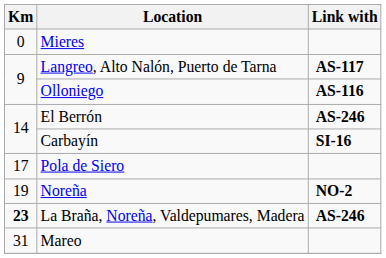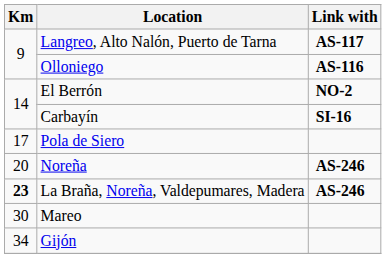 <table class="wikitable">
 <tr>
 <th>Km</th>
 <th>Location</th>
 <th>Link with</th>
-</tr>
-<tr>
-<td align="center">0</td>
-<td><a href='#'>Mieres</a></td>
-<td></td>
 </tr>
 <tr>
 <td align="center" rowspan=2>9</td>
 <td><a href='#'>Langreo</a>, Alto Nalón, Puerto de Tarna</td>
 <td><span><strong> AS-117 </strong></span></td>
 </tr>
 <tr>
 <td><a href='#'>Olloniego</a></td>
 <td><span><strong> AS-116 </strong></span></td>
 </tr>
 <tr>
 <td align="center" rowspan=2>14</td>
 <td>El Berrón</td>
-<td><span><strong> AS-246 </strong></span></td>
+<td><span><strong> NO-2 </strong></span></td>
 </tr>
 <tr>
 <td>Carbayín</td>
 <td><span><strong> SI-16 </strong></span></td>
 </tr>
 <tr>
 <td align="center">17</td>
 <td><a href='#'>Pola de Siero</a></td>
 <td></td>
 </tr>
 <tr>
-<td align="center">19</td>
+<td align="center">20</td>
 <td><a href='#'>Noreña</a></td>
-<td><span><strong> NO-2 </strong></span></td>
+<td><span><strong> AS-246 </strong></span></td>
 </tr>
 <tr>
 <td align="center"><strong>23</strong></td>
 <td>La Braña, <a href='#'>Noreña</a>, Valdepumares, Madera</td>
 <td><span><strong> AS-246 </strong></span></td>
 </tr>
 <tr>
-<td align="center">31</td>
+<td align="center">30</td>
 <td>Mareo</td>
+<td></td>
+</tr>
+<tr>
+<td align="center">34</td>
+<td><a href='#'>Gijón</a></td>
 <td></td>
 </tr>
 <tr>
 </tr>
 </table>
